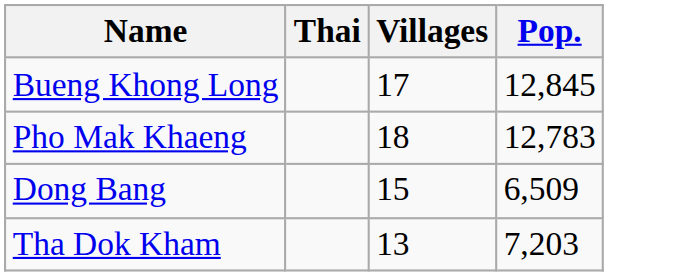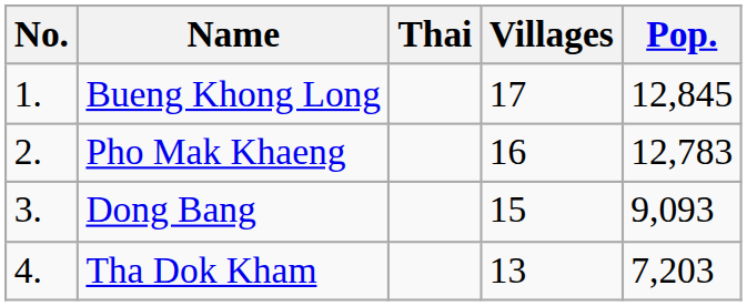 <table class="wikitable sortable">
 <tr>
+<th>No.</th>
 <th>Name</th>
 <th>Thai</th>
 <th>Villages</th>
 <th><a href='#'>Pop.</a></th>
 </tr>
 <tr>
+<td>1.</td>
 <td><a href='#'>Bueng Khong Long</a></td>
 <td></td>
 <td>17</td>
 <td>12,845</td>
 </tr>
 <tr>
+<td>2.</td>
 <td><a href='#'>Pho Mak Khaeng</a></td>
 <td></td>
-<td>18</td>
+<td>16</td>
 <td>12,783</td>
 </tr>
 <tr>
+<td>3.</td>
 <td><a href='#'>Dong Bang</a></td>
 <td></td>
 <td>15</td>
-<td>6,509</td>
+<td>9,093</td>
 </tr>
 <tr>
+<td>4.</td>
 <td><a href='#'>Tha Dok Kham</a></td>
 <td></td>
 <td>13</td>
 <td>7,203</td>
 </tr>
 </table>
